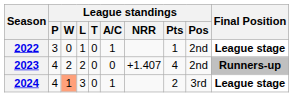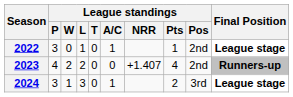 <table class="wikitable sortable" style="text-align:center">
 <tr>
 <th scope="col" rowspan="2">Season</th>
 <th scope="col" colspan="8">League standings</th>
 <th scope="col" rowspan="2">Final Position</th>
 </tr>
 <tr>
 <th scope="col">P</th>
 <th scope="col">W</th>
 <th scope="col">L</th>
 <th scope="col">T</th>
 <th scope="col">A/C</th>
 <th scope="col">NRR</th>
 <th scope="col">Pts</th>
 <th scope="col">Pos</th>
 </tr>
 <tr>
 <th scope="row"><a href='#'>2022</a></th>
 <td>3</td>
 <td>0</td>
 <td>1</td>
 <td>0</td>
 <td>1</td>
 <td></td>
 <td>1</td>
 <td>2nd</td>
 <th style="background: white;">League stage</th>
 </tr>
 <tr>
 <th scope="row"><a href='#'>2023</a></th>
 <td>4</td>
 <td>2</td>
 <td>2</td>
 <td>0</td>
 <td>0</td>
 <td>+1.407</td>
 <td>4</td>
 <td>2nd</td>
 <th style="background: silver;">Runners-up</th>
 </tr>
 <tr>
 <th scope="row"><a href='#'>2024</a></th>
-<td>4</td>
-<td style="background: lightsalmon;">1</td>
+<td>3</td>
+<td>1</td>
 <td>3</td>
 <td>0</td>
 <td>1</td>
 <td></td>
 <td>2</td>
 <td>3rd</td>
 <th style="background: white;">League stage</th>
 </tr>
 </table>
